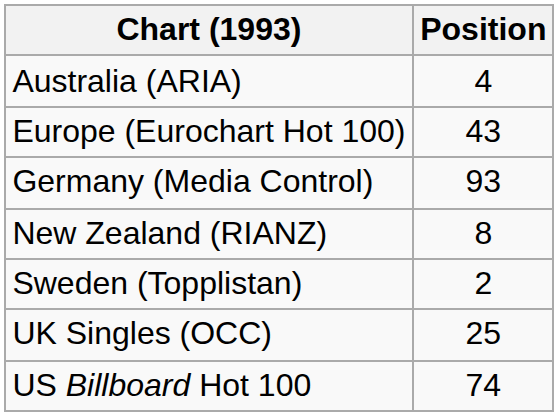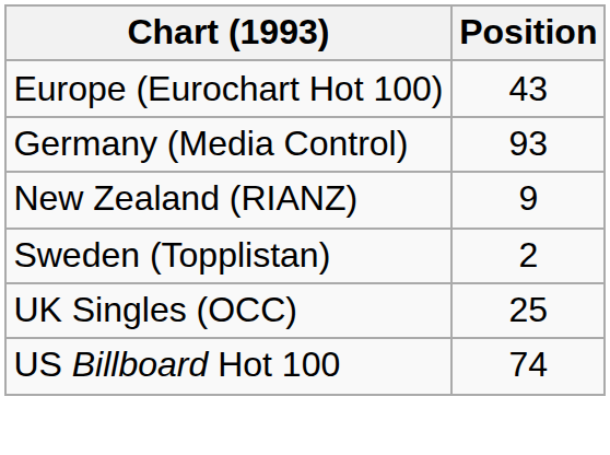 <table class="wikitable sortable">
 <tr>
 <th>Chart (1993)</th>
 <th>Position</th>
-</tr>
-<tr>
-<td>Australia (ARIA)</td>
-<td align="center">4</td>
 </tr>
 <tr>
 <td>Europe (Eurochart Hot 100)</td>
 <td align="center">43</td>
 </tr>
 <tr>
 <td>Germany (Media Control)</td>
 <td align="center">93</td>
 </tr>
 <tr>
 <td>New Zealand (RIANZ)</td>
-<td align="center">8</td>
+<td align="center">9</td>
 </tr>
 <tr>
 <td>Sweden (Topplistan)</td>
 <td align="center">2</td>
 </tr>
 <tr>
 <td>UK Singles (OCC)</td>
 <td align="center">25</td>
 </tr>
 <tr>
 <td>US <em>Billboard</em> Hot 100</td>
 <td align="center">74</td>
 </tr>
 </table>
